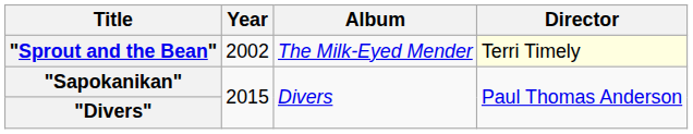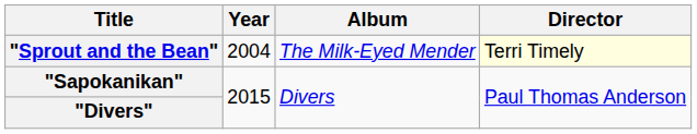 <table class="wikitable plainrowheaders">
 <tr>
 <th align="left">Title</th>
 <th align="left">Year</th>
 <th align="left">Album</th>
 <th align="left">Director</th>
 </tr>
 <tr>
 <th scope="row">"<a href='#'>Sprout and the Bean</a>"</th>
-<td>2002</td>
+<td>2004</td>
 <td style="text-align:left;"><em><a href='#'>The Milk-Eyed Mender</a></em></td>
 <td align="left" style="background: lightyellow;">Terri Timely</td>
 </tr>
 <tr>
 <th scope="row">"Sapokanikan"</th>
 <td rowspan="2">2015</td>
 <td style="text-align:left;" rowspan="2"><em><a href='#'>Divers</a></em></td>
 <td style="text-align:left;" rowspan="2"><a href='#'>Paul Thomas Anderson</a></td>
 </tr>
 <tr>
 <th scope="row">"Divers"</th>
 </tr>
 </table>
